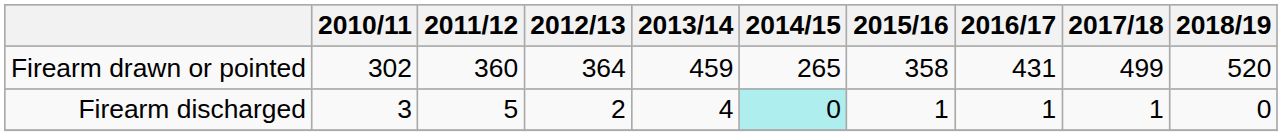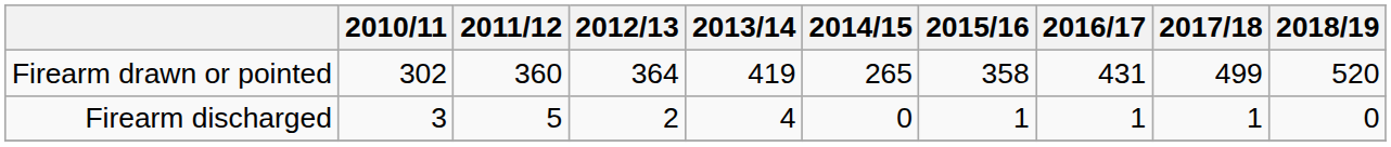 <table class="wikitable" style="text-align: right">
 <tr style="background:#ececec;">
 <th></th>
 <th>2010/11</th>
 <th>2011/12</th>
 <th>2012/13</th>
 <th>2013/14</th>
 <th>2014/15</th>
 <th>2015/16</th>
 <th>2016/17</th>
 <th>2017/18</th>
 <th>2018/19</th>
 </tr>
 <tr>
 <td>Firearm drawn or pointed</td>
 <td>302</td>
 <td>360</td>
 <td>364</td>
-<td>459</td>
+<td>419</td>
 <td>265</td>
 <td>358</td>
 <td>431</td>
 <td>499</td>
 <td>520</td>
 </tr>
 <tr>
 <td>Firearm discharged</td>
 <td>3</td>
 <td>5</td>
 <td>2</td>
 <td>4</td>
-<td style="background: paleturquoise;">0</td>
+<td>0</td>
 <td>1</td>
 <td>1</td>
 <td>1</td>
 <td>0</td>
 </tr>
 <tr>
 </tr>
 </table>
